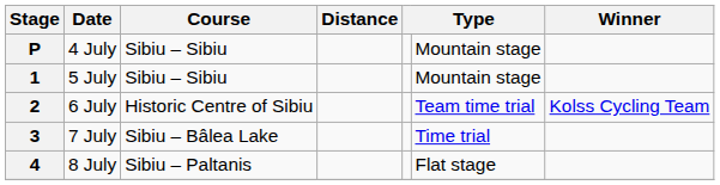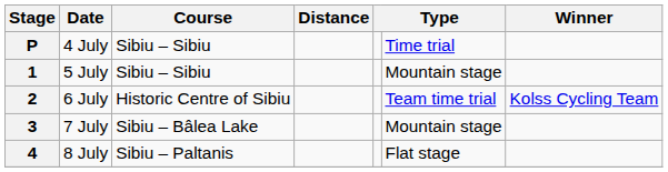 <table class="wikitable">
 <tr>
 <th>Stage</th>
 <th>Date</th>
 <th>Course</th>
 <th>Distance</th>
 <th colspan="2">Type</th>
 <th>Winner</th>
 </tr>
 <tr>
 <th style="text-align:center">P</th>
 <td align=right>4 July</td>
 <td>Sibiu – Sibiu</td>
 <td style="text-align:center;"></td>
 <td></td>
-<td>Mountain stage</td>
+<td><a href='#'>Time trial</a></td>
 <td></td>
 </tr>
 <tr>
 <th style="text-align:center">1</th>
 <td align=right>5 July</td>
 <td>Sibiu – Sibiu</td>
 <td style="text-align:center;"></td>
 <td></td>
 <td>Mountain stage</td>
 <td></td>
 </tr>
 <tr>
 <th style="text-align:center">2</th>
 <td align=right>6 July</td>
 <td>Historic Centre of Sibiu</td>
 <td style="text-align:center;"></td>
 <td></td>
 <td><a href='#'>Team time trial</a></td>
 <td><a href='#'>Kolss Cycling Team</a></td>
 </tr>
 <tr>
 <th style="text-align:center">3</th>
 <td align=right>7 July</td>
 <td>Sibiu – Bâlea Lake</td>
 <td style="text-align:center;"></td>
 <td></td>
-<td><a href='#'>Time trial</a></td>
+<td>Mountain stage</td>
 <td></td>
 </tr>
 <tr>
 <th style="text-align:center">4</th>
 <td align=right>8 July</td>
 <td>Sibiu – Paltanis</td>
 <td style="text-align:center;"></td>
 <td></td>
 <td>Flat stage</td>
 <td></td>
 </tr>
 <tr>
 </tr>
 </table>
